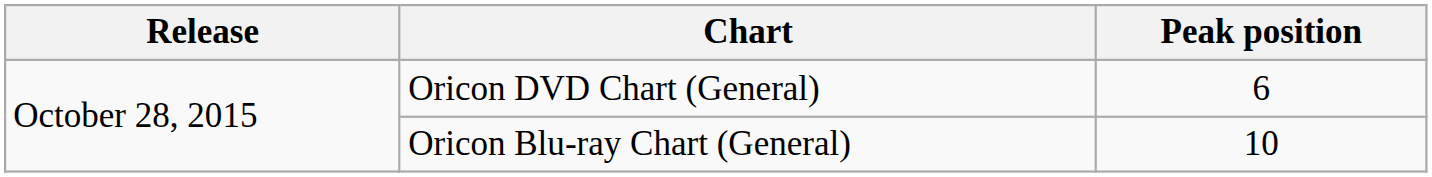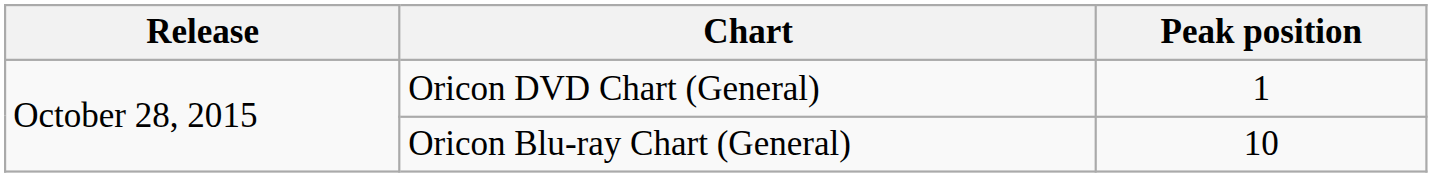 <table class="wikitable" style="width:650px;">
 <tr>
 <th>Release</th>
 <th>Chart</th>
 <th>Peak position</th>
 </tr>
 <tr>
 <td rowspan="2">October 28, 2015</td>
 <td>Oricon DVD Chart (General)</td>
-<td style="text-align:center;">6</td>
+<td style="text-align:center;">1</td>
 </tr>
 <tr>
 <td>Oricon Blu-ray Chart (General)</td>
 <td style="text-align:center;">10</td>
 </tr>
 </table>
